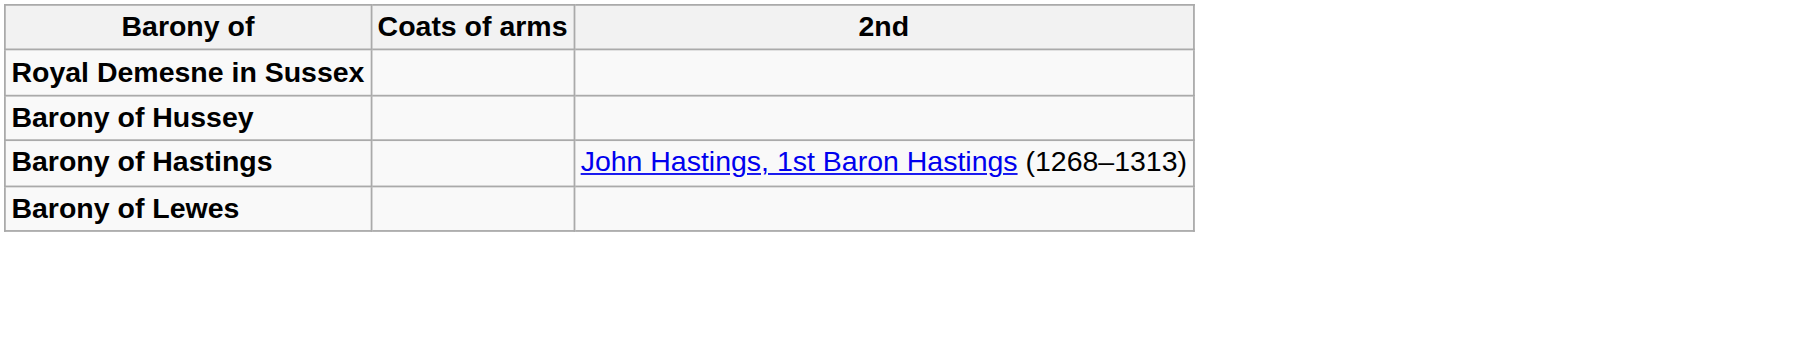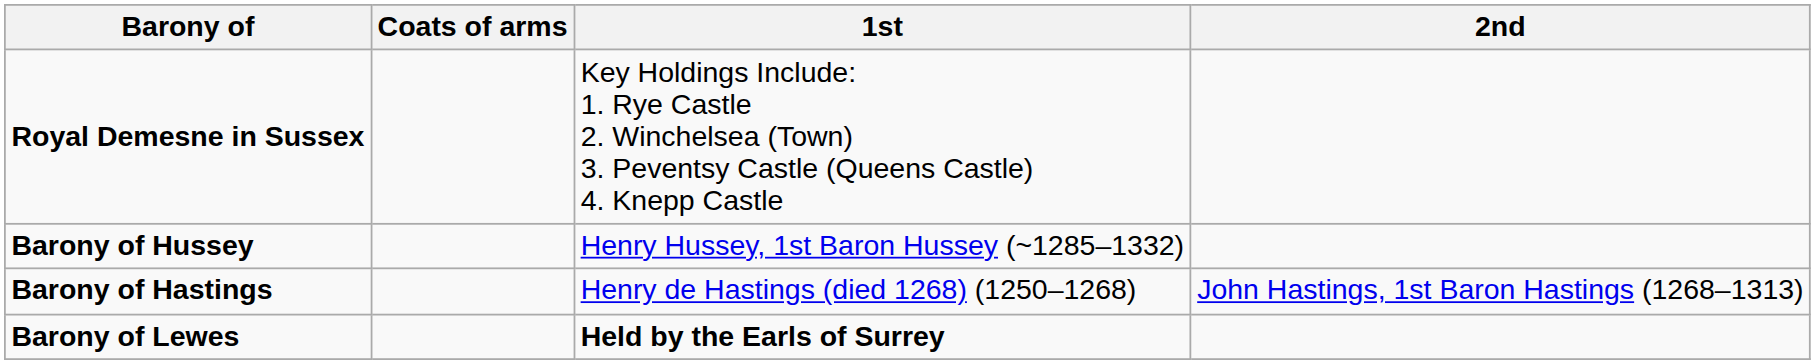 <table class="wikitable">
 <tr>
 <th>Barony of</th>
 <th>Coats of arms</th>
+<th>1st</th>
 <th>2nd</th>
 </tr>
 <tr>
 <td><strong>Royal Demesne in Sussex</strong></td>
 <td></td>
+<td>Key Holdings Include:<br>1. Rye Castle<br>2. Winchelsea (Town)<br>3. Peventsy Castle (Queens Castle)<br>4. Knepp Castle</td>
 <td></td>
 </tr>
 <tr>
 <td><strong>Barony of Hussey</strong></td>
 <td></td>
+<td><a href='#'>Henry Hussey, 1st Baron Hussey</a> (~1285–1332)</td>
 <td></td>
 </tr>
 <tr>
 <td><strong>Barony of Hastings</strong></td>
 <td></td>
+<td><a href='#'>Henry de Hastings (died 1268)</a> (1250–1268)</td>
 <td><a href='#'>John Hastings, 1st Baron Hastings</a> (1268–1313)</td>
 </tr>
 <tr>
 <td><strong>Barony of Lewes</strong></td>
 <td></td>
+<td><strong>Held by the Earls of Surrey</strong></td>
 <td></td>
 </tr>
 </table>
